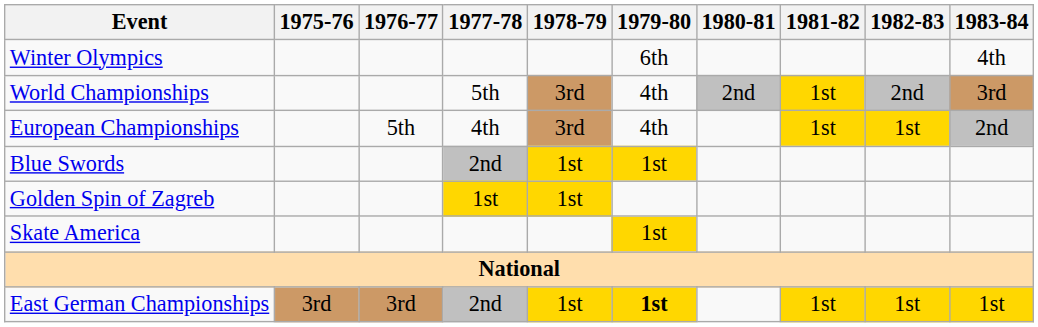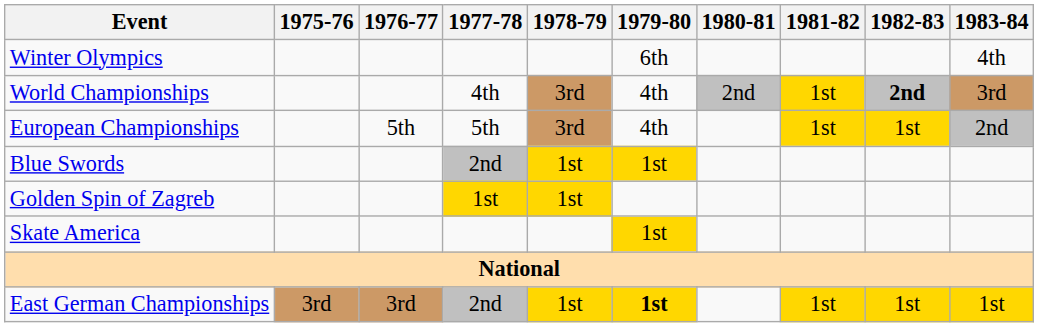 <table class="wikitable">
 <tr>
 <th>Event</th>
 <th>1975-76</th>
 <th>1976-77</th>
 <th>1977-78</th>
 <th>1978-79</th>
 <th>1979-80</th>
 <th>1980-81</th>
 <th>1981-82</th>
 <th>1982-83</th>
 <th>1983-84</th>
 </tr>
 <tr>
 <td><a href='#'>Winter Olympics</a></td>
 <td></td>
 <td></td>
 <td></td>
 <td></td>
 <td align="center">6th</td>
 <td></td>
 <td></td>
 <td></td>
 <td align="center">4th</td>
 </tr>
 <tr>
 <td><a href='#'>World Championships</a></td>
 <td></td>
 <td></td>
-<td align="center">5th</td>
+<td align="center">4th</td>
 <td align="center" bgcolor="cc9966">3rd</td>
 <td align="center">4th</td>
 <td align="center" bgcolor="silver">2nd</td>
 <td align="center" bgcolor="gold">1st</td>
-<td align="center" bgcolor="silver">2nd</td>
+<td align="center" bgcolor="silver"><strong>2nd</strong></td>
 <td align="center" bgcolor="cc9966">3rd</td>
 </tr>
 <tr>
 <td><a href='#'>European Championships</a></td>
 <td></td>
 <td align="center">5th</td>
-<td align="center">4th</td>
+<td align="center">5th</td>
 <td align="center" bgcolor="cc9966">3rd</td>
 <td align="center">4th</td>
 <td></td>
 <td align="center" bgcolor="gold">1st</td>
 <td align="center" bgcolor="gold">1st</td>
 <td align="center" bgcolor="silver">2nd</td>
 </tr>
 <tr>
 <td><a href='#'>Blue Swords</a></td>
 <td></td>
 <td></td>
 <td align="center" bgcolor="silver">2nd</td>
 <td align="center" bgcolor="gold">1st</td>
 <td align="center" bgcolor="gold">1st</td>
 <td></td>
 <td></td>
 <td></td>
 <td></td>
 </tr>
 <tr>
 <td><a href='#'>Golden Spin of Zagreb</a></td>
 <td></td>
 <td></td>
 <td align="center" bgcolor="gold">1st</td>
 <td align="center" bgcolor="gold">1st</td>
 <td></td>
 <td></td>
 <td></td>
 <td></td>
 <td></td>
 </tr>
 <tr>
 <td><a href='#'>Skate America</a></td>
 <td></td>
 <td></td>
 <td></td>
 <td></td>
 <td align="center" bgcolor="gold">1st</td>
 <td></td>
 <td></td>
 <td></td>
 <td></td>
 </tr>
 <tr>
 <th style="background-color: #ffdead; " colspan=10 align=center><strong>National</strong></th>
 </tr>
 <tr>
 <td><a href='#'>East German Championships</a></td>
 <td align="center" bgcolor="cc9966">3rd</td>
 <td align="center" bgcolor="cc9966">3rd</td>
 <td align="center" bgcolor="silver">2nd</td>
 <td align="center" bgcolor="gold">1st</td>
 <td align="center" bgcolor="gold"><strong>1st</strong></td>
 <td></td>
 <td align="center" bgcolor="gold">1st</td>
 <td align="center" bgcolor="gold">1st</td>
 <td align="center" bgcolor="gold">1st</td>
 </tr>
 </table>
